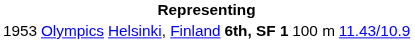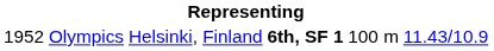 <table>
 <tr>
 <th colspan="6">Representing </th>
 </tr>
 <tr>
-<td>1953</td>
+<td>1952</td>
 <td><a href='#'>Olympics</a></td>
 <td><a href='#'>Helsinki</a>, <a href='#'>Finland</a></td>
 <td><strong>6th, SF 1</strong></td>
 <td>100 m</td>
 <td><a href='#'>11.43/10.9</a></td>
 </tr>
 </table>
